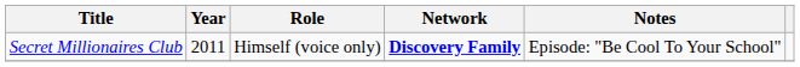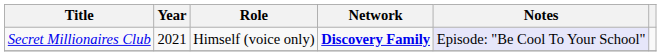 <table class="wikitable sortable plainrowheaders" style="text-align:center;">
 <tr>
 <th>Title</th>
 <th>Year</th>
 <th>Role</th>
 <th>Network</th>
 <th>Notes</th>
 <th></th>
 </tr>
 <tr>
 <td><em><a href='#'>Secret Millionaires Club</a></em></td>
-<td>2011</td>
+<td>2021</td>
 <td>Himself (voice only)</td>
 <td><strong><a href='#'>Discovery Family</a></strong></td>
-<td>Episode: "Be Cool To Your School"</td>
+<td style="background: lavender;">Episode: "Be Cool To Your School"</td>
 <td></td>
 </tr>
 <tr>
 </tr>
 </table>
